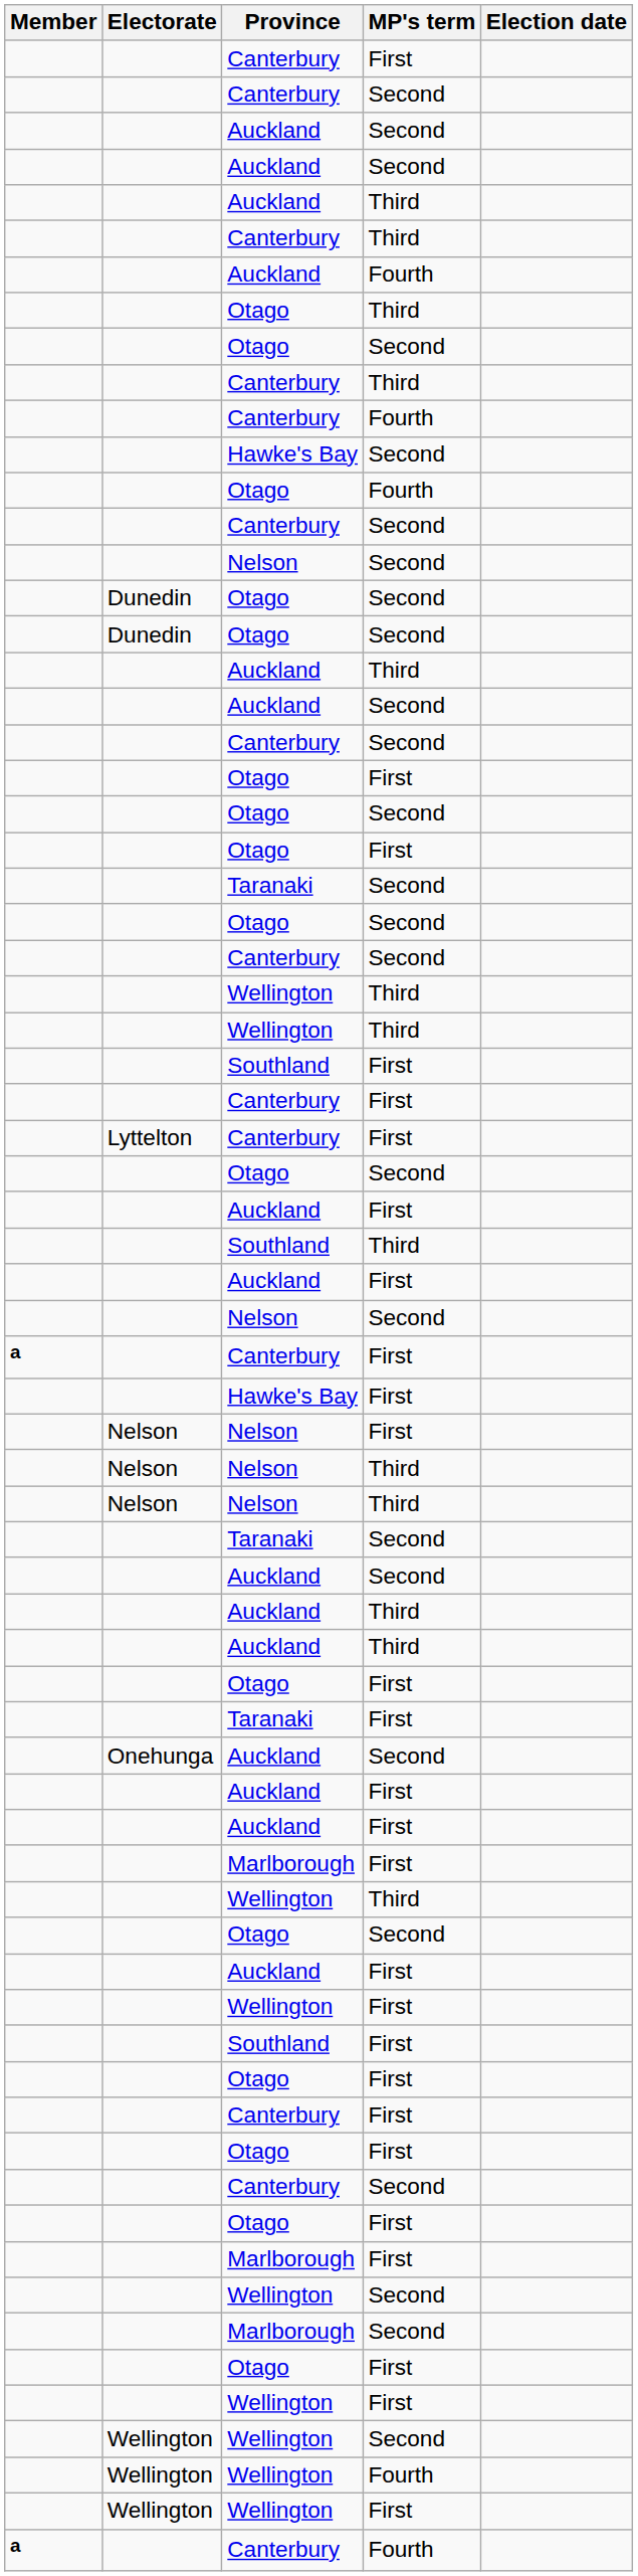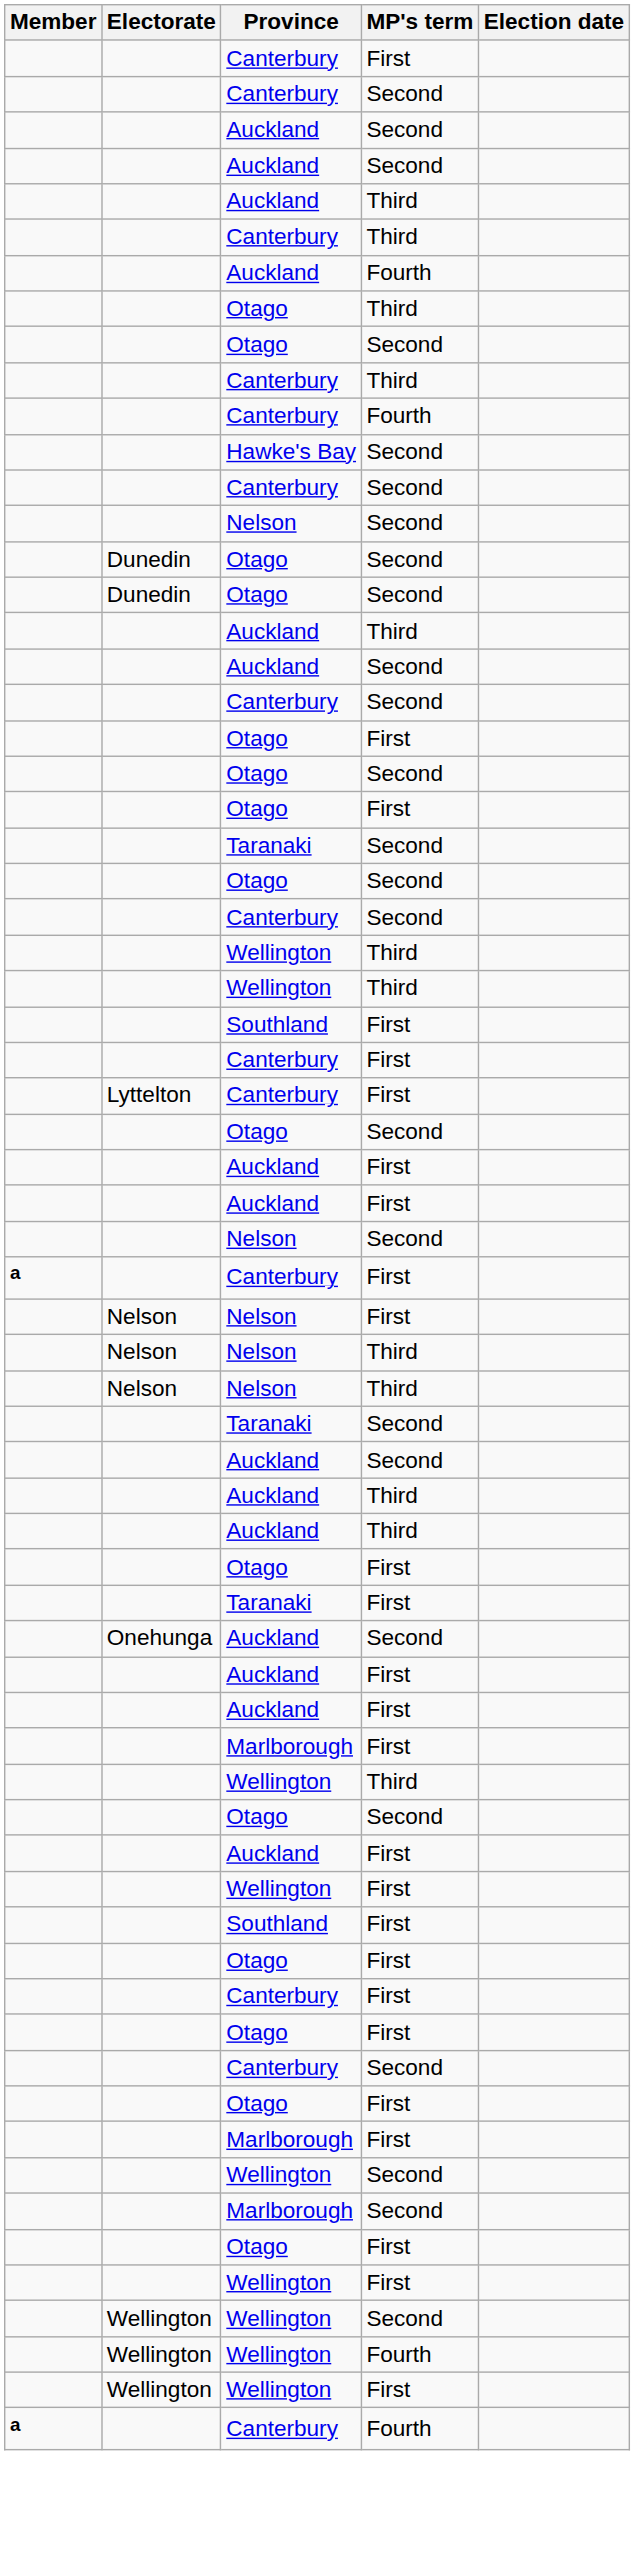 <table class="wikitable sortable" style="padding-right:1em;">
 <tr>
 <th>Member </th>
 <th>Electorate </th>
 <th>Province</th>
 <th>MP's term </th>
 <th>Election date </th>
 </tr>
 <tr>
 <td></td>
 <td></td>
 <td><a href='#'>Canterbury</a></td>
 <td>First</td>
 <td></td>
 </tr>
 <tr>
 <td></td>
 <td></td>
 <td><a href='#'>Canterbury</a></td>
 <td>Second</td>
 <td></td>
 </tr>
 <tr>
 <td></td>
 <td></td>
 <td><a href='#'>Auckland</a></td>
 <td>Second</td>
 <td></td>
 </tr>
 <tr>
 <td></td>
 <td></td>
 <td><a href='#'>Auckland</a></td>
 <td>Second</td>
 <td></td>
 </tr>
 <tr>
 <td></td>
 <td></td>
 <td><a href='#'>Auckland</a></td>
 <td>Third</td>
 <td></td>
 </tr>
 <tr>
 <td></td>
 <td></td>
 <td><a href='#'>Canterbury</a></td>
 <td>Third</td>
 <td></td>
 </tr>
 <tr>
 <td></td>
 <td></td>
 <td><a href='#'>Auckland</a></td>
 <td>Fourth</td>
 <td></td>
 </tr>
 <tr>
 <td></td>
 <td></td>
 <td><a href='#'>Otago</a></td>
 <td>Third</td>
 <td></td>
 </tr>
 <tr>
 <td></td>
 <td></td>
 <td><a href='#'>Otago</a></td>
 <td>Second</td>
 <td></td>
 </tr>
 <tr>
 <td></td>
 <td></td>
 <td><a href='#'>Canterbury</a></td>
 <td>Third</td>
 <td></td>
 </tr>
 <tr>
 <td></td>
 <td></td>
 <td><a href='#'>Canterbury</a></td>
 <td>Fourth</td>
 <td></td>
 </tr>
 <tr>
 <td></td>
 <td></td>
 <td><a href='#'>Hawke's Bay</a></td>
 <td>Second</td>
-<td></td>
-</tr>
-<tr>
-<td></td>
-<td></td>
-<td><a href='#'>Otago</a></td>
-<td>Fourth</td>
 <td></td>
 </tr>
 <tr>
 <td></td>
 <td></td>
 <td><a href='#'>Canterbury</a></td>
 <td>Second</td>
 <td></td>
 </tr>
 <tr>
 <td></td>
 <td></td>
 <td><a href='#'>Nelson</a></td>
 <td>Second</td>
 <td></td>
 </tr>
 <tr>
 <td></td>
 <td><span>Dunedin</span></td>
 <td><a href='#'>Otago</a></td>
 <td>Second</td>
 <td></td>
 </tr>
 <tr>
 <td></td>
 <td><span>Dunedin</span></td>
 <td><a href='#'>Otago</a></td>
 <td>Second</td>
 <td></td>
 </tr>
 <tr>
 <td></td>
 <td></td>
 <td><a href='#'>Auckland</a></td>
 <td>Third</td>
 <td></td>
 </tr>
 <tr>
 <td></td>
 <td></td>
 <td><a href='#'>Auckland</a></td>
 <td>Second</td>
 <td></td>
 </tr>
 <tr>
 <td></td>
 <td></td>
 <td><a href='#'>Canterbury</a></td>
 <td>Second</td>
 <td></td>
 </tr>
 <tr>
 <td></td>
 <td></td>
 <td><a href='#'>Otago</a></td>
 <td>First</td>
 <td></td>
 </tr>
 <tr>
 <td></td>
 <td></td>
 <td><a href='#'>Otago</a></td>
 <td>Second</td>
 <td></td>
 </tr>
 <tr>
 <td></td>
 <td></td>
 <td><a href='#'>Otago</a></td>
 <td>First</td>
 <td></td>
 </tr>
 <tr>
 <td></td>
 <td></td>
 <td><a href='#'>Taranaki</a></td>
 <td>Second</td>
 <td></td>
 </tr>
 <tr>
 <td></td>
 <td></td>
 <td><a href='#'>Otago</a></td>
 <td>Second</td>
 <td></td>
 </tr>
 <tr>
 <td></td>
 <td></td>
 <td><a href='#'>Canterbury</a></td>
 <td>Second</td>
 <td></td>
 </tr>
 <tr>
 <td></td>
 <td></td>
 <td><a href='#'>Wellington</a></td>
 <td>Third</td>
 <td></td>
 </tr>
 <tr>
 <td></td>
 <td></td>
 <td><a href='#'>Wellington</a></td>
 <td>Third</td>
 <td></td>
 </tr>
 <tr>
 <td></td>
 <td></td>
 <td><a href='#'>Southland</a></td>
 <td>First</td>
 <td></td>
 </tr>
 <tr>
 <td></td>
 <td></td>
 <td><a href='#'>Canterbury</a></td>
 <td>First</td>
 <td></td>
 </tr>
 <tr>
 <td></td>
 <td><span>Lyttelton</span></td>
 <td><a href='#'>Canterbury</a></td>
 <td>First</td>
 <td></td>
 </tr>
 <tr>
 <td></td>
 <td></td>
 <td><a href='#'>Otago</a></td>
 <td>Second</td>
 <td></td>
 </tr>
 <tr>
 <td></td>
 <td></td>
 <td><a href='#'>Auckland</a></td>
 <td>First</td>
 <td></td>
 </tr>
 <tr>
 <td></td>
 <td></td>
-<td><a href='#'>Southland</a></td>
-<td>Third</td>
-<td></td>
-</tr>
-<tr>
-<td></td>
-<td></td>
 <td><a href='#'>Auckland</a></td>
 <td>First</td>
 <td></td>
 </tr>
 <tr>
 <td></td>
 <td></td>
 <td><a href='#'>Nelson</a></td>
 <td>Second</td>
 <td></td>
 </tr>
 <tr>
 <td><sup><strong>a</strong></sup></td>
 <td></td>
 <td><a href='#'>Canterbury</a></td>
-<td>First</td>
-<td></td>
-</tr>
-<tr>
-<td></td>
-<td></td>
-<td><a href='#'>Hawke's Bay</a></td>
 <td>First</td>
 <td></td>
 </tr>
 <tr>
 <td></td>
 <td><span>Nelson</span></td>
 <td><a href='#'>Nelson</a></td>
 <td>First</td>
 <td></td>
 </tr>
 <tr>
 <td></td>
 <td><span>Nelson</span></td>
 <td><a href='#'>Nelson</a></td>
 <td>Third</td>
 <td></td>
 </tr>
 <tr>
 <td></td>
 <td><span>Nelson</span></td>
 <td><a href='#'>Nelson</a></td>
 <td>Third</td>
 <td></td>
 </tr>
 <tr>
 <td></td>
 <td></td>
 <td><a href='#'>Taranaki</a></td>
 <td>Second</td>
 <td></td>
 </tr>
 <tr>
 <td></td>
 <td></td>
 <td><a href='#'>Auckland</a></td>
 <td>Second</td>
 <td></td>
 </tr>
 <tr>
 <td></td>
 <td></td>
 <td><a href='#'>Auckland</a></td>
 <td>Third</td>
 <td></td>
 </tr>
 <tr>
 <td></td>
 <td></td>
 <td><a href='#'>Auckland</a></td>
 <td>Third</td>
 <td></td>
 </tr>
 <tr>
 <td></td>
 <td></td>
 <td><a href='#'>Otago</a></td>
 <td>First</td>
 <td></td>
 </tr>
 <tr>
 <td></td>
 <td></td>
 <td><a href='#'>Taranaki</a></td>
 <td>First</td>
 <td></td>
 </tr>
 <tr>
 <td></td>
 <td><span>Onehunga</span></td>
 <td><a href='#'>Auckland</a></td>
 <td>Second</td>
 <td></td>
 </tr>
 <tr>
 <td></td>
 <td></td>
 <td><a href='#'>Auckland</a></td>
 <td>First</td>
 <td></td>
 </tr>
 <tr>
 <td></td>
 <td></td>
 <td><a href='#'>Auckland</a></td>
 <td>First</td>
 <td></td>
 </tr>
 <tr>
 <td></td>
 <td></td>
 <td><a href='#'>Marlborough</a></td>
 <td>First</td>
 <td></td>
 </tr>
 <tr>
 <td></td>
 <td></td>
 <td><a href='#'>Wellington</a></td>
 <td>Third</td>
 <td></td>
 </tr>
 <tr>
 <td></td>
 <td></td>
 <td><a href='#'>Otago</a></td>
 <td>Second</td>
 <td></td>
 </tr>
 <tr>
 <td></td>
 <td></td>
 <td><a href='#'>Auckland</a></td>
 <td>First</td>
 <td></td>
 </tr>
 <tr>
 <td></td>
 <td></td>
 <td><a href='#'>Wellington</a></td>
 <td>First</td>
 <td></td>
 </tr>
 <tr>
 <td></td>
 <td></td>
 <td><a href='#'>Southland</a></td>
 <td>First</td>
 <td></td>
 </tr>
 <tr>
 <td></td>
 <td></td>
 <td><a href='#'>Otago</a></td>
 <td>First</td>
 <td></td>
 </tr>
 <tr>
 <td></td>
 <td></td>
 <td><a href='#'>Canterbury</a></td>
 <td>First</td>
 <td></td>
 </tr>
 <tr>
 <td></td>
 <td></td>
 <td><a href='#'>Otago</a></td>
 <td>First</td>
 <td></td>
 </tr>
 <tr>
 <td></td>
 <td></td>
 <td><a href='#'>Canterbury</a></td>
 <td>Second</td>
 <td></td>
 </tr>
 <tr>
 <td></td>
 <td></td>
 <td><a href='#'>Otago</a></td>
 <td>First</td>
 <td></td>
 </tr>
 <tr>
 <td></td>
 <td></td>
 <td><a href='#'>Marlborough</a></td>
 <td>First</td>
 <td></td>
 </tr>
 <tr>
 <td></td>
 <td></td>
 <td><a href='#'>Wellington</a></td>
 <td>Second</td>
 <td></td>
 </tr>
 <tr>
 <td></td>
 <td></td>
 <td><a href='#'>Marlborough</a></td>
 <td>Second</td>
 <td></td>
 </tr>
 <tr>
 <td></td>
 <td></td>
 <td><a href='#'>Otago</a></td>
 <td>First</td>
 <td></td>
 </tr>
 <tr>
 <td></td>
 <td></td>
 <td><a href='#'>Wellington</a></td>
 <td>First</td>
 <td></td>
 </tr>
 <tr>
 <td></td>
 <td><span>Wellington</span></td>
 <td><a href='#'>Wellington</a></td>
 <td>Second</td>
 <td></td>
 </tr>
 <tr>
 <td></td>
 <td><span>Wellington</span></td>
 <td><a href='#'>Wellington</a></td>
 <td>Fourth</td>
 <td></td>
 </tr>
 <tr>
 <td></td>
 <td><span>Wellington</span></td>
 <td><a href='#'>Wellington</a></td>
 <td>First</td>
 <td></td>
 </tr>
 <tr>
 <td><sup><strong>a</strong></sup></td>
 <td></td>
 <td><a href='#'>Canterbury</a></td>
 <td>Fourth</td>
 <td></td>
 </tr>
 </table>
